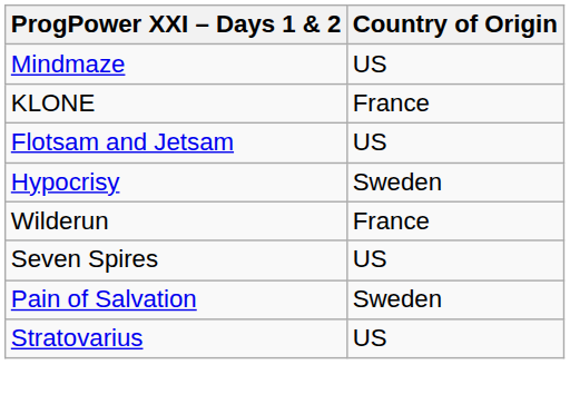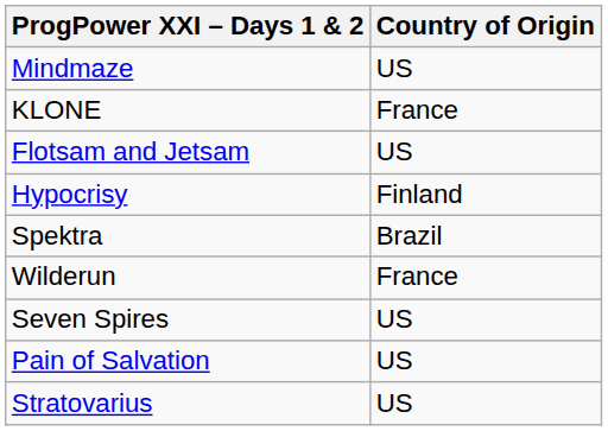 <table class="wikitable">
 <tr>
 <th>ProgPower XXI – Days 1 & 2</th>
 <th>Country of Origin</th>
 </tr>
 <tr>
 <td><a href='#'>Mindmaze</a></td>
 <td>US</td>
 </tr>
 <tr>
 <td>KLONE</td>
 <td>France</td>
 </tr>
 <tr>
 <td><a href='#'>Flotsam and Jetsam</a></td>
 <td>US</td>
 </tr>
 <tr>
 <td><a href='#'>Hypocrisy</a></td>
-<td>Sweden</td>
+<td>Finland</td>
+</tr>
+<tr>
+<td>Spektra</td>
+<td>Brazil</td>
 </tr>
 <tr>
 <td>Wilderun</td>
 <td>France</td>
 </tr>
 <tr>
 <td>Seven Spires</td>
 <td>US</td>
 </tr>
 <tr>
 <td><a href='#'>Pain of Salvation</a></td>
-<td>Sweden</td>
+<td>US</td>
 </tr>
 <tr>
 <td><a href='#'>Stratovarius</a></td>
 <td>US</td>
 </tr>
 </table>
